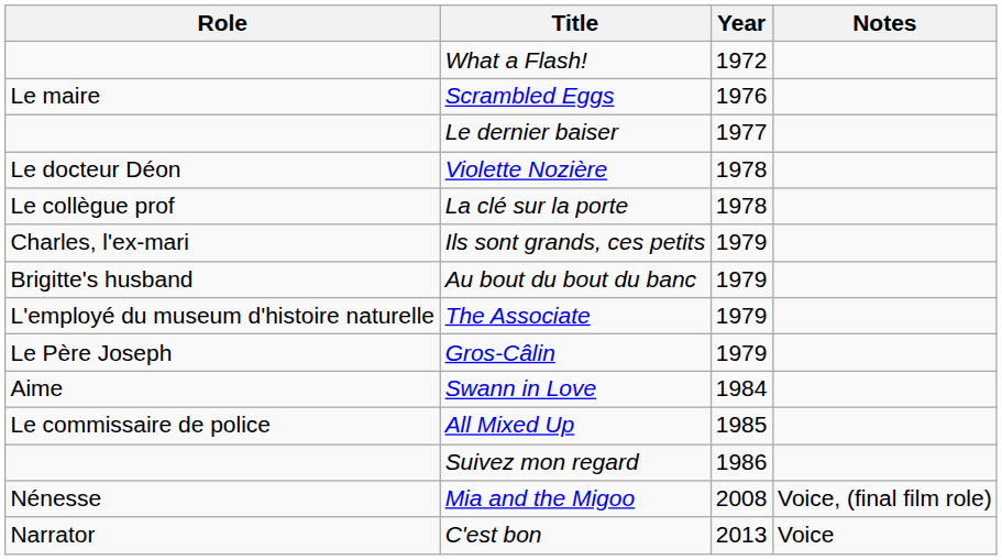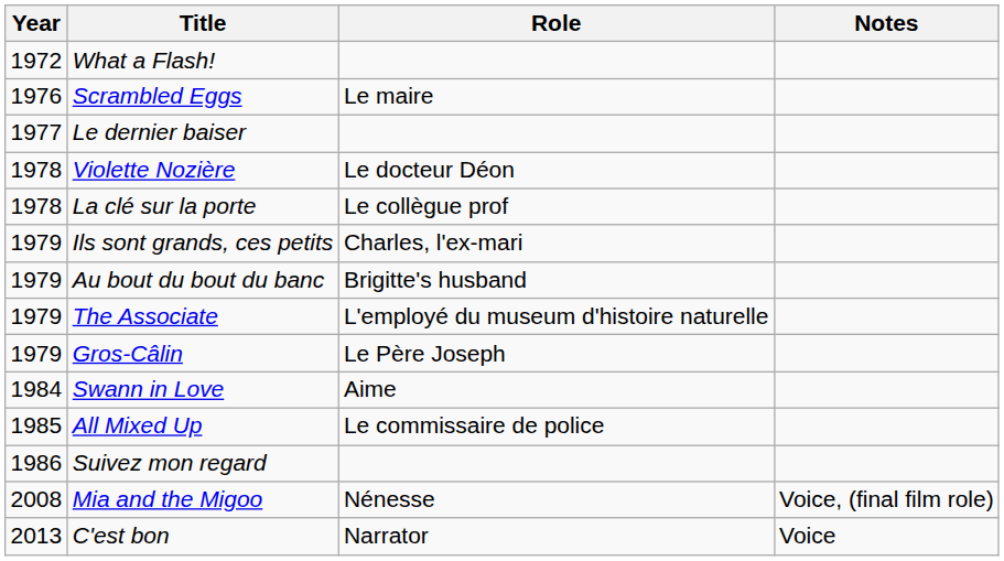 <table class="wikitable">
 <tr>
+<th>Year</th>
+<th>Title</th>
 <th>Role</th>
-<th>Title</th>
-<th>Year</th>
 <th>Notes</th>
 </tr>
 <tr>
+<td>1972</td>
+<td><em>What a Flash!</em></td>
 <td></td>
-<td><em>What a Flash!</em></td>
-<td>1972</td>
 <td></td>
 </tr>
 <tr>
+<td>1976</td>
+<td><em><a href='#'>Scrambled Eggs</a></em></td>
 <td>Le maire</td>
-<td><em><a href='#'>Scrambled Eggs</a></em></td>
-<td>1976</td>
 <td></td>
 </tr>
 <tr>
+<td>1977</td>
+<td><em>Le dernier baiser</em></td>
 <td></td>
-<td><em>Le dernier baiser</em></td>
-<td>1977</td>
 <td></td>
 </tr>
 <tr>
+<td>1978</td>
+<td><em><a href='#'>Violette Nozière</a></em></td>
 <td>Le docteur Déon</td>
-<td><em><a href='#'>Violette Nozière</a></em></td>
-<td>1978</td>
 <td></td>
 </tr>
 <tr>
+<td>1978</td>
+<td><em>La clé sur la porte</em></td>
 <td>Le collègue prof</td>
-<td><em>La clé sur la porte</em></td>
-<td>1978</td>
 <td></td>
 </tr>
 <tr>
+<td>1979</td>
+<td><em>Ils sont grands, ces petits</em></td>
 <td>Charles, l'ex-mari</td>
-<td><em>Ils sont grands, ces petits</em></td>
-<td>1979</td>
 <td></td>
 </tr>
 <tr>
+<td>1979</td>
+<td><em>Au bout du bout du banc</em></td>
 <td>Brigitte's husband</td>
-<td><em>Au bout du bout du banc</em></td>
-<td>1979</td>
 <td></td>
 </tr>
 <tr>
+<td>1979</td>
+<td><em><a href='#'>The Associate</a></em></td>
 <td>L'employé du museum d'histoire naturelle</td>
-<td><em><a href='#'>The Associate</a></em></td>
-<td>1979</td>
 <td></td>
 </tr>
 <tr>
+<td>1979</td>
+<td><em><a href='#'>Gros-Câlin</a></em></td>
 <td>Le Père Joseph</td>
-<td><em><a href='#'>Gros-Câlin</a></em></td>
-<td>1979</td>
 <td></td>
 </tr>
 <tr>
+<td>1984</td>
+<td><em><a href='#'>Swann in Love</a></em></td>
 <td>Aime</td>
-<td><em><a href='#'>Swann in Love</a></em></td>
-<td>1984</td>
 <td></td>
 </tr>
 <tr>
+<td>1985</td>
+<td><em><a href='#'>All Mixed Up</a></em></td>
 <td>Le commissaire de police</td>
-<td><em><a href='#'>All Mixed Up</a></em></td>
-<td>1985</td>
 <td></td>
 </tr>
 <tr>
+<td>1986</td>
+<td><em>Suivez mon regard</em></td>
 <td></td>
-<td><em>Suivez mon regard</em></td>
-<td>1986</td>
 <td></td>
 </tr>
 <tr>
+<td>2008</td>
+<td><em><a href='#'>Mia and the Migoo</a></em></td>
 <td>Nénesse</td>
-<td><em><a href='#'>Mia and the Migoo</a></em></td>
-<td>2008</td>
 <td>Voice, (final film role)</td>
 </tr>
 <tr>
+<td>2013</td>
+<td><em>C'est bon</em></td>
 <td>Narrator</td>
-<td><em>C'est bon</em></td>
-<td>2013</td>
 <td>Voice</td>
 </tr>
 </table>
